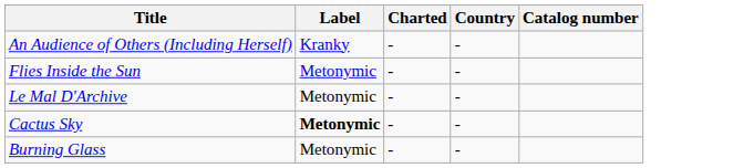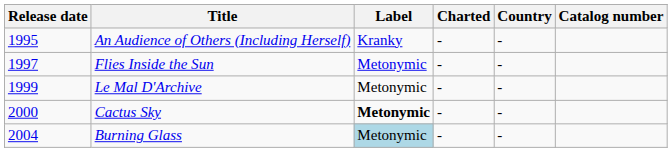 <table class="wikitable">
 <tr>
+<th style="text-align:center; vertical-align:top;">Release date</th>
 <th style="text-align:center; vertical-align:top;">Title</th>
 <th style="text-align:center; vertical-align:top;">Label</th>
 <th style="text-align:center; vertical-align:top;">Charted</th>
 <th style="text-align:center; vertical-align:top;">Country</th>
 <th style="text-align:center; vertical-align:top;">Catalog number</th>
 </tr>
 <tr>
+<td><a href='#'>1995</a></td>
 <td><em><a href='#'>An Audience of Others (Including Herself)</a></em></td>
 <td><a href='#'>Kranky</a></td>
 <td>-</td>
 <td>-</td>
 <td></td>
 </tr>
 <tr>
+<td><a href='#'>1997</a></td>
 <td><em><a href='#'>Flies Inside the Sun</a></em></td>
 <td><a href='#'>Metonymic</a></td>
 <td>-</td>
 <td>-</td>
 <td></td>
 </tr>
 <tr>
+<td><a href='#'>1999</a></td>
 <td><em><a href='#'>Le Mal D'Archive</a></em></td>
 <td>Metonymic</td>
 <td>-</td>
 <td>-</td>
 <td></td>
 </tr>
 <tr>
+<td><a href='#'>2000</a></td>
 <td><em><a href='#'>Cactus Sky</a></em></td>
 <td><strong>Metonymic</strong></td>
 <td>-</td>
 <td>-</td>
 <td></td>
 </tr>
 <tr>
+<td><a href='#'>2004</a></td>
 <td><em><a href='#'>Burning Glass</a></em></td>
-<td>Metonymic</td>
+<td style="background: lightblue;">Metonymic</td>
 <td>-</td>
 <td>-</td>
 <td></td>
 </tr>
 </table>
